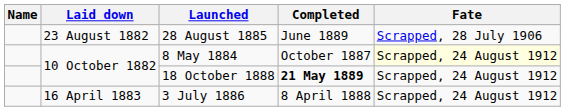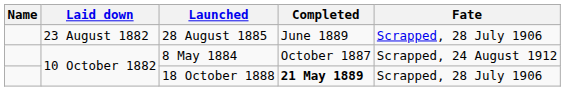 <table class="wikitable plainrowheaders">
 <tr>
 <th scope="col">Name</th>
 <th scope="col"><a href='#'>Laid down</a></th>
 <th scope="col"><a href='#'>Launched</a></th>
 <th scope="col">Completed</th>
 <th scope="col">Fate</th>
 </tr>
 <tr>
 <td scope="row"></td>
 <td>23 August 1882</td>
 <td>28 August 1885</td>
 <td>June 1889</td>
 <td><a href='#'>Scrapped</a>, 28 July 1906</td>
 </tr>
 <tr>
 <td scope="row"></td>
 <td rowspan=2>10 October 1882</td>
 <td>8 May 1884</td>
 <td>October 1887</td>
-<td style="background: lightyellow;">Scrapped, 24 August 1912</td>
+<td>Scrapped, 24 August 1912</td>
 </tr>
 <tr>
 <td scope="row"></td>
 <td>18 October 1888</td>
 <td><strong>21 May 1889</strong></td>
-<td>Scrapped, 24 August 1912</td>
-</tr>
-<tr>
-<td scope="row"></td>
-<td>16 April 1883</td>
-<td>3 July 1886</td>
-<td>8 April 1888</td>
-<td>Scrapped, 24 August 1912</td>
+<td>Scrapped, 28 July 1906</td>
 </tr>
 </table>
